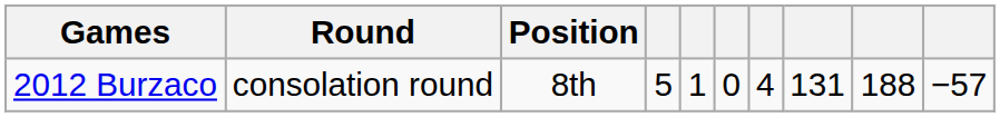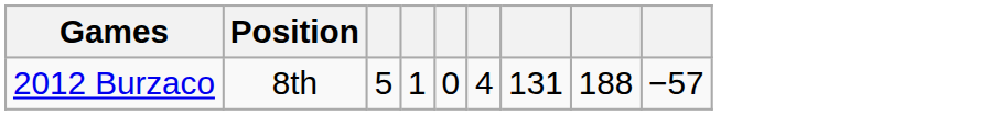 <table class="wikitable" style="text-align:center; font-size:90%;">
 <tr>
 <th>Games</th>
-<th>Round</th>
 <th>Position</th>
 <th></th>
 <th></th>
 <th></th>
 <th></th>
 <th></th>
 <th></th>
 <th></th>
 </tr>
 <tr>
 <td> <a href='#'>2012 Burzaco</a></td>
-<td>consolation round</td>
 <td>8th</td>
 <td>5</td>
 <td>1</td>
 <td>0</td>
 <td>4</td>
 <td>131</td>
 <td>188</td>
 <td>−57</td>
 </tr>
 </table>
